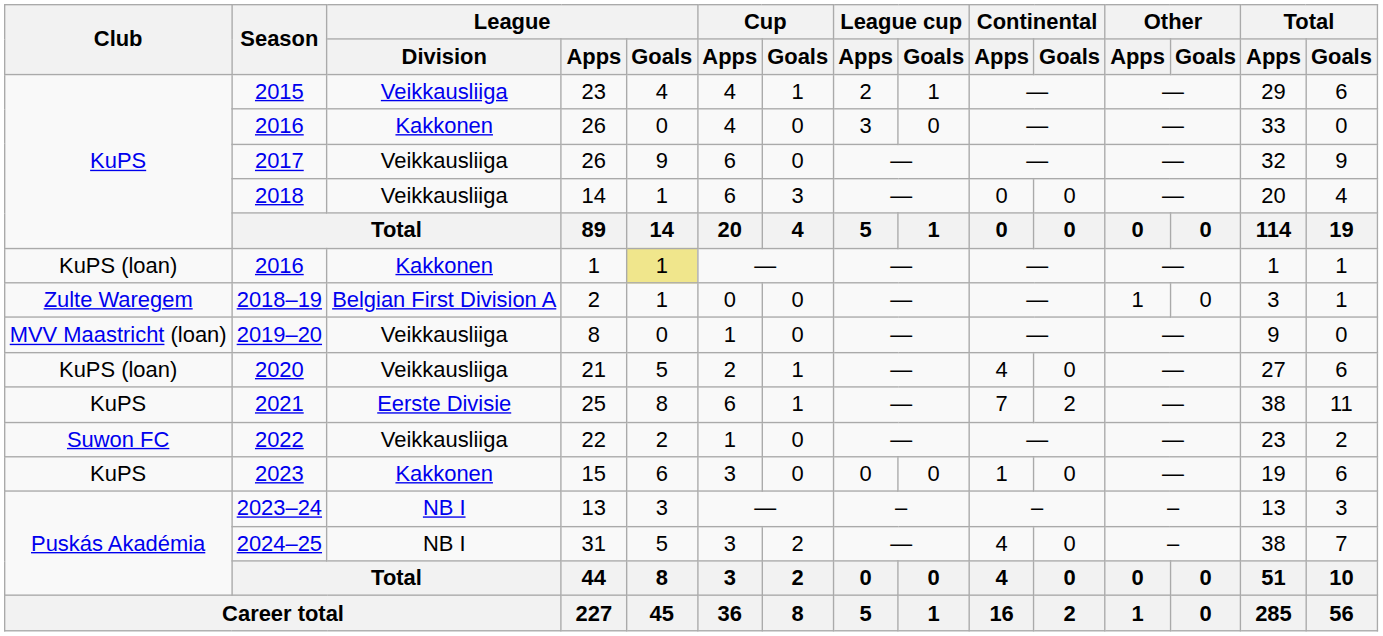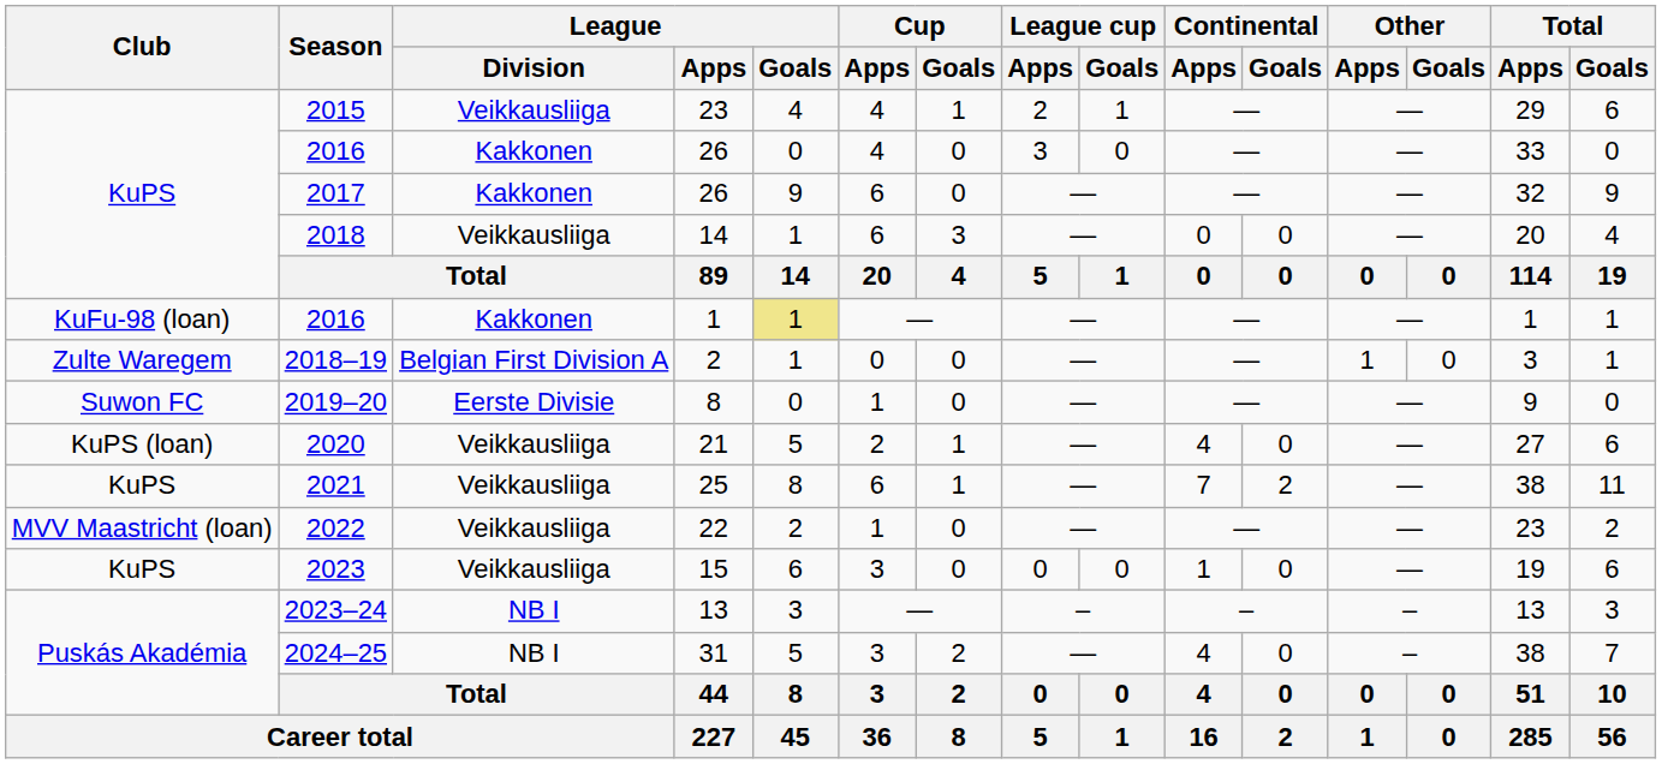 <table class="wikitable" style="text-align: center;">
 <tr>
 <th rowspan="2">Club</th>
 <th rowspan="2">Season</th>
 <th colspan="3">League</th>
 <th colspan="2">Cup</th>
 <th colspan="2">League cup</th>
 <th colspan="2">Continental</th>
 <th colspan="2">Other</th>
 <th colspan="2">Total</th>
 </tr>
 <tr>
 <th>Division</th>
 <th>Apps</th>
 <th>Goals</th>
 <th>Apps</th>
 <th>Goals</th>
 <th>Apps</th>
 <th>Goals</th>
 <th>Apps</th>
 <th>Goals</th>
 <th>Apps</th>
 <th>Goals</th>
 <th>Apps</th>
 <th>Goals</th>
 </tr>
 <tr>
 <td rowspan="5"><a href='#'>KuPS</a></td>
 <td><a href='#'>2015</a></td>
 <td><a href='#'>Veikkausliiga</a></td>
 <td>23</td>
 <td>4</td>
 <td>4</td>
 <td>1</td>
 <td>2</td>
 <td>1</td>
 <td colspan="2">—</td>
 <td colspan="2">—</td>
 <td>29</td>
 <td>6</td>
 </tr>
 <tr>
 <td><a href='#'>2016</a></td>
 <td><a href='#'>Kakkonen</a></td>
 <td>26</td>
 <td>0</td>
 <td>4</td>
 <td>0</td>
 <td>3</td>
 <td>0</td>
 <td colspan="2">—</td>
 <td colspan="2">—</td>
 <td>33</td>
 <td>0</td>
 </tr>
 <tr>
 <td><a href='#'>2017</a></td>
-<td>Veikkausliiga</td>
+<td><a href='#'>Kakkonen</a></td>
 <td>26</td>
 <td>9</td>
 <td>6</td>
 <td>0</td>
 <td colspan="2">—</td>
 <td colspan="2">—</td>
 <td colspan="2">—</td>
 <td>32</td>
 <td>9</td>
 </tr>
 <tr>
 <td><a href='#'>2018</a></td>
 <td>Veikkausliiga</td>
 <td>14</td>
 <td>1</td>
 <td>6</td>
 <td>3</td>
 <td colspan="2">—</td>
 <td>0</td>
 <td>0</td>
 <td colspan="2">—</td>
 <td>20</td>
 <td>4</td>
 </tr>
 <tr>
 <th colspan="2">Total</th>
 <th>89</th>
 <th>14</th>
 <th>20</th>
 <th>4</th>
 <th>5</th>
 <th>1</th>
 <th>0</th>
 <th>0</th>
 <th>0</th>
 <th>0</th>
 <th>114</th>
 <th>19</th>
 </tr>
 <tr>
-<td>KuPS (loan)</td>
+<td><a href='#'>KuFu-98</a> (loan)</td>
 <td><a href='#'>2016</a></td>
 <td><a href='#'>Kakkonen</a></td>
 <td>1</td>
 <td style="background: khaki;">1</td>
 <td colspan="2">—</td>
 <td colspan="2">—</td>
 <td colspan="2">—</td>
 <td colspan="2">—</td>
 <td>1</td>
 <td>1</td>
 </tr>
 <tr>
 <td><a href='#'>Zulte Waregem</a></td>
 <td><a href='#'>2018–19</a></td>
 <td><a href='#'>Belgian First Division A</a></td>
 <td>2</td>
 <td>1</td>
 <td>0</td>
 <td>0</td>
 <td colspan="2">—</td>
 <td colspan="2">—</td>
 <td>1</td>
 <td>0</td>
 <td>3</td>
 <td>1</td>
 </tr>
 <tr>
-<td><a href='#'>MVV Maastricht</a> (loan)</td>
+<td><a href='#'>Suwon FC</a></td>
 <td><a href='#'>2019–20</a></td>
-<td>Veikkausliiga</td>
+<td><a href='#'>Eerste Divisie</a></td>
 <td>8</td>
 <td>0</td>
 <td>1</td>
 <td>0</td>
 <td colspan="2">—</td>
 <td colspan="2">—</td>
 <td colspan="2">—</td>
 <td>9</td>
 <td>0</td>
 </tr>
 <tr>
 <td>KuPS (loan)</td>
 <td><a href='#'>2020</a></td>
 <td>Veikkausliiga</td>
 <td>21</td>
 <td>5</td>
 <td>2</td>
 <td>1</td>
 <td colspan="2">—</td>
 <td>4</td>
 <td>0</td>
 <td colspan="2">—</td>
 <td>27</td>
 <td>6</td>
 </tr>
 <tr>
 <td>KuPS</td>
 <td><a href='#'>2021</a></td>
-<td><a href='#'>Eerste Divisie</a></td>
+<td>Veikkausliiga</td>
 <td>25</td>
 <td>8</td>
 <td>6</td>
 <td>1</td>
 <td colspan="2">—</td>
 <td>7</td>
 <td>2</td>
 <td colspan="2">—</td>
 <td>38</td>
 <td>11</td>
 </tr>
 <tr>
-<td><a href='#'>Suwon FC</a></td>
+<td><a href='#'>MVV Maastricht</a> (loan)</td>
 <td><a href='#'>2022</a></td>
 <td>Veikkausliiga</td>
 <td>22</td>
 <td>2</td>
 <td>1</td>
 <td>0</td>
 <td colspan="2">—</td>
 <td colspan="2">—</td>
 <td colspan="2">—</td>
 <td>23</td>
 <td>2</td>
 </tr>
 <tr>
 <td>KuPS</td>
 <td><a href='#'>2023</a></td>
-<td><a href='#'>Kakkonen</a></td>
+<td>Veikkausliiga</td>
 <td>15</td>
 <td>6</td>
 <td>3</td>
 <td>0</td>
 <td>0</td>
 <td>0</td>
 <td>1</td>
 <td>0</td>
 <td colspan="2">—</td>
 <td>19</td>
 <td>6</td>
 </tr>
 <tr>
 <td rowspan=3><a href='#'>Puskás Akadémia</a></td>
 <td><a href='#'>2023–24</a></td>
 <td><a href='#'>NB I</a></td>
 <td>13</td>
 <td>3</td>
 <td colspan="2">—</td>
 <td colspan="2">–</td>
 <td colspan="2">–</td>
 <td colspan="2">–</td>
 <td>13</td>
 <td>3</td>
 </tr>
 <tr>
 <td><a href='#'>2024–25</a></td>
 <td>NB I</td>
 <td>31</td>
 <td>5</td>
 <td>3</td>
 <td>2</td>
 <td colspan="2">—</td>
 <td>4</td>
 <td>0</td>
 <td colspan=2>–</td>
 <td>38</td>
 <td>7</td>
 </tr>
 <tr>
 <th colspan="2">Total</th>
 <th>44</th>
 <th>8</th>
 <th>3</th>
 <th>2</th>
 <th>0</th>
 <th>0</th>
 <th>4</th>
 <th>0</th>
 <th>0</th>
 <th>0</th>
 <th>51</th>
 <th>10</th>
 </tr>
 <tr>
 <th colspan="3">Career total</th>
 <th>227</th>
 <th>45</th>
 <th>36</th>
 <th>8</th>
 <th>5</th>
 <th>1</th>
 <th>16</th>
 <th>2</th>
 <th>1</th>
 <th>0</th>
 <th>285</th>
 <th>56</th>
 </tr>
 </table>
